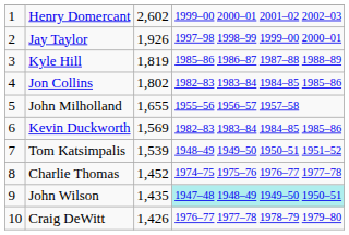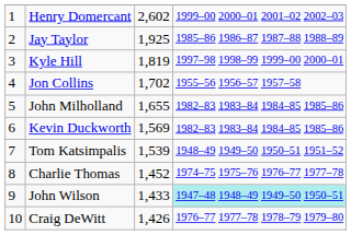 <table class="wikitable">
 <tr>
 </tr>
 <tr>
 <td>1</td>
 <td><a href='#'>Henry Domercant</a></td>
 <td>2,602</td>
 <td style="font-size:80%;"><a href='#'>1999–00</a> <a href='#'>2000–01</a> <a href='#'>2001–02</a> <a href='#'>2002–03</a></td>
 </tr>
 <tr>
 <td>2</td>
 <td><a href='#'>Jay Taylor</a></td>
-<td>1,926</td>
-<td style="font-size:80%;"><a href='#'>1997–98</a> <a href='#'>1998–99</a> <a href='#'>1999–00</a> <a href='#'>2000–01</a></td>
+<td>1,925</td>
+<td style="font-size:80%;"><a href='#'>1985–86</a> <a href='#'>1986–87</a> <a href='#'>1987–88</a> <a href='#'>1988–89</a></td>
 </tr>
 <tr>
 <td>3</td>
 <td><a href='#'>Kyle Hill</a></td>
 <td>1,819</td>
-<td style="font-size:80%;"><a href='#'>1985–86</a> <a href='#'>1986–87</a> <a href='#'>1987–88</a> <a href='#'>1988–89</a></td>
+<td style="font-size:80%;"><a href='#'>1997–98</a> <a href='#'>1998–99</a> <a href='#'>1999–00</a> <a href='#'>2000–01</a></td>
 </tr>
 <tr>
 <td>4</td>
 <td><a href='#'>Jon Collins</a></td>
-<td>1,802</td>
-<td style="font-size:80%;"><a href='#'>1982–83</a> <a href='#'>1983–84</a> <a href='#'>1984–85</a> <a href='#'>1985–86</a></td>
+<td>1,702</td>
+<td style="font-size:80%;"><a href='#'>1955–56</a> <a href='#'>1956–57</a> <a href='#'>1957–58</a></td>
 </tr>
 <tr>
 <td>5</td>
 <td>John Milholland</td>
 <td>1,655</td>
-<td style="font-size:80%;"><a href='#'>1955–56</a> <a href='#'>1956–57</a> <a href='#'>1957–58</a></td>
+<td style="font-size:80%;"><a href='#'>1982–83</a> <a href='#'>1983–84</a> <a href='#'>1984–85</a> <a href='#'>1985–86</a></td>
 </tr>
 <tr>
 <td>6</td>
 <td><a href='#'>Kevin Duckworth</a></td>
 <td>1,569</td>
 <td style="font-size:80%;"><a href='#'>1982–83</a> <a href='#'>1983–84</a> <a href='#'>1984–85</a> <a href='#'>1985–86</a></td>
 </tr>
 <tr>
 <td>7</td>
 <td>Tom Katsimpalis</td>
 <td>1,539</td>
 <td style="font-size:80%;"><a href='#'>1948–49</a> <a href='#'>1949–50</a> <a href='#'>1950–51</a> <a href='#'>1951–52</a></td>
 </tr>
 <tr>
 <td>8</td>
 <td>Charlie Thomas</td>
 <td>1,452</td>
 <td style="font-size:80%;"><a href='#'>1974–75</a> <a href='#'>1975–76</a> <a href='#'>1976–77</a> <a href='#'>1977–78</a></td>
 </tr>
 <tr>
 <td>9</td>
 <td>John Wilson</td>
-<td>1,435</td>
+<td>1,433</td>
 <td style="background: paleturquoise; font-size:80%;"><a href='#'>1947–48</a> <a href='#'>1948–49</a> <a href='#'>1949–50</a> <a href='#'>1950–51</a></td>
 </tr>
 <tr>
 <td>10</td>
 <td>Craig DeWitt</td>
 <td>1,426</td>
 <td style="font-size:80%;"><a href='#'>1976–77</a> <a href='#'>1977–78</a> <a href='#'>1978–79</a> <a href='#'>1979–80</a></td>
 </tr>
 </table>
